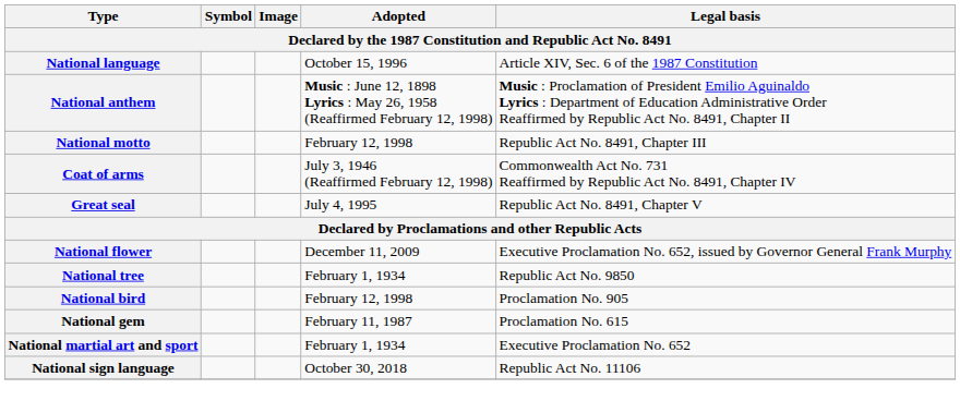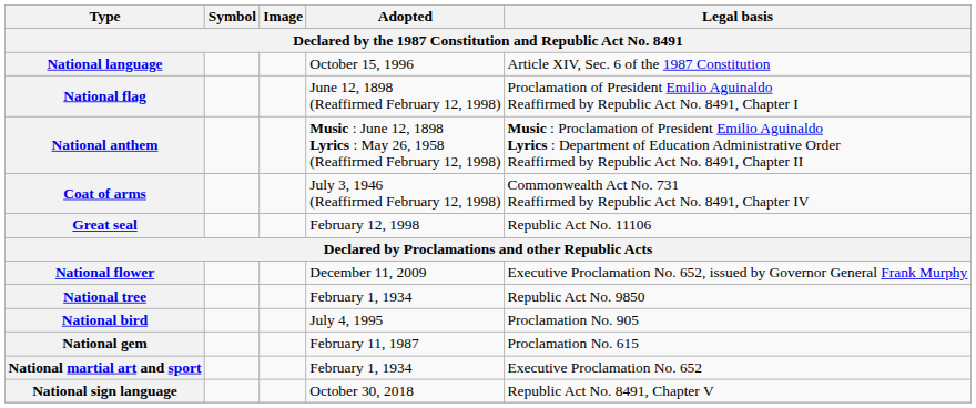 <table class="wikitable">
 <tr>
 <th>Type</th>
 <th>Symbol</th>
 <th>Image</th>
 <th>Adopted</th>
 <th>Legal basis </th>
 </tr>
 <tr>
 <th colspan=5>Declared by the 1987 Constitution and Republic Act No. 8491</th>
 </tr>
 <tr>
 <th><a href='#'>National language</a></th>
 <td></td>
 <td></td>
 <td>October 15, 1996</td>
 <td>Article XIV, Sec. 6 of the <a href='#'>1987 Constitution</a></td>
 </tr>
 <tr>
+<th><a href='#'>National flag</a></th>
+<td></td>
+<td></td>
+<td>June 12, 1898 <br> (Reaffirmed February 12, 1998)</td>
+<td>Proclamation of President <a href='#'>Emilio Aguinaldo</a> <br> Reaffirmed by Republic Act No. 8491, Chapter I</td>
+</tr>
+<tr>
 <th><a href='#'>National anthem</a></th>
 <td></td>
 <td></td>
 <td><strong>Music</strong> : June 12, 1898 <br> <strong>Lyrics</strong> : May 26, 1958 <br> (Reaffirmed February 12, 1998)</td>
 <td><strong>Music</strong> : Proclamation of President <a href='#'>Emilio Aguinaldo</a> <br> <strong>Lyrics</strong> : Department of Education Administrative Order <br>Reaffirmed by Republic Act No. 8491, Chapter II</td>
-</tr>
-<tr>
-<th><a href='#'>National motto</a></th>
-<td></td>
-<td></td>
-<td>February 12, 1998</td>
-<td>Republic Act No. 8491, Chapter III</td>
 </tr>
 <tr>
 <th><a href='#'>Coat of arms</a></th>
 <td></td>
 <td></td>
 <td>July 3, 1946 <br> (Reaffirmed February 12, 1998)</td>
 <td>Commonwealth Act No. 731 <br> Reaffirmed by Republic Act No. 8491, Chapter IV</td>
 </tr>
 <tr>
 <th><a href='#'>Great seal</a></th>
 <td></td>
 <td></td>
-<td>July 4, 1995</td>
-<td>Republic Act No. 8491, Chapter V</td>
+<td>February 12, 1998</td>
+<td>Republic Act No. 11106</td>
 </tr>
 <tr>
 <th colspan=5>Declared by Proclamations and other Republic Acts</th>
 </tr>
 <tr>
 <th><a href='#'>National flower</a></th>
 <td></td>
 <td></td>
 <td>December 11, 2009</td>
 <td>Executive Proclamation No. 652, issued by Governor General <a href='#'>Frank Murphy</a></td>
 </tr>
 <tr>
 <th><a href='#'>National tree</a></th>
 <td></td>
 <td></td>
 <td>February 1, 1934</td>
 <td>Republic Act No. 9850</td>
 </tr>
 <tr>
 <th><a href='#'>National bird</a></th>
 <td></td>
 <td></td>
-<td>February 12, 1998</td>
+<td>July 4, 1995</td>
 <td>Proclamation No. 905</td>
 </tr>
 <tr>
 <th>National gem</th>
 <td></td>
 <td></td>
 <td>February 11, 1987</td>
 <td>Proclamation No. 615</td>
 </tr>
 <tr>
 <th>National <a href='#'>martial art</a> and <a href='#'>sport</a></th>
 <td></td>
 <td></td>
 <td>February 1, 1934</td>
 <td>Executive Proclamation No. 652</td>
 </tr>
 <tr>
 <th>National sign language</th>
 <td></td>
 <td></td>
 <td>October 30, 2018</td>
-<td>Republic Act No. 11106</td>
+<td>Republic Act No. 8491, Chapter V</td>
 </tr>
 <tr>
 </tr>
 </table>
